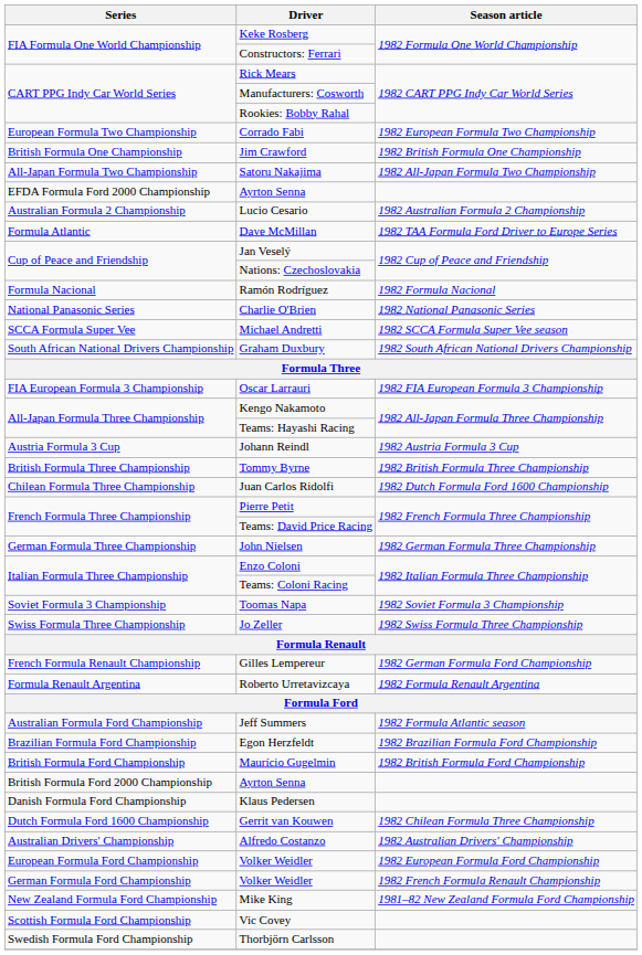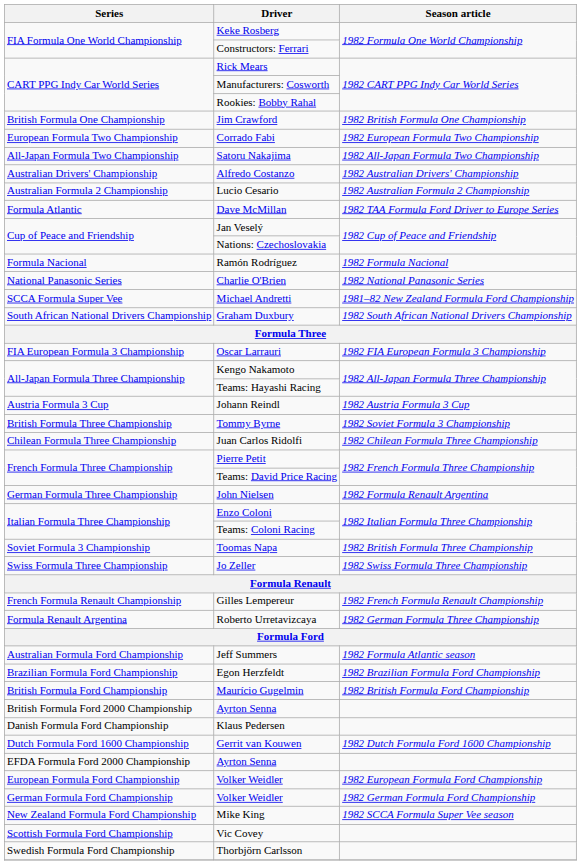 <table class="wikitable" style="font-size: 87%;">
 <tr>
 <th>Series</th>
 <th>Driver</th>
 <th>Season article</th>
 </tr>
 <tr>
 <td rowspan=2><a href='#'>FIA Formula One World Championship</a></td>
 <td> <a href='#'>Keke Rosberg</a></td>
 <td rowspan=2><em><a href='#'>1982 Formula One World Championship</a></em></td>
 </tr>
 <tr>
 <td>Constructors:  <a href='#'>Ferrari</a></td>
 </tr>
 <tr>
 <td rowspan=3><a href='#'>CART PPG Indy Car World Series</a></td>
 <td> <a href='#'>Rick Mears</a></td>
 <td rowspan=3><em><a href='#'>1982 CART PPG Indy Car World Series</a></em></td>
 </tr>
 <tr>
 <td>Manufacturers:  <a href='#'>Cosworth</a></td>
 </tr>
 <tr>
 <td>Rookies:  <a href='#'>Bobby Rahal</a></td>
 </tr>
 <tr>
+<td><a href='#'>British Formula One Championship</a></td>
+<td> <a href='#'>Jim Crawford</a></td>
+<td><em><a href='#'>1982 British Formula One Championship</a></em></td>
+</tr>
+<tr>
 <td><a href='#'>European Formula Two Championship</a></td>
 <td> <a href='#'>Corrado Fabi</a></td>
 <td><em><a href='#'>1982 European Formula Two Championship</a></em></td>
-</tr>
-<tr>
-<td><a href='#'>British Formula One Championship</a></td>
-<td> <a href='#'>Jim Crawford</a></td>
-<td><em><a href='#'>1982 British Formula One Championship</a></em></td>
 </tr>
 <tr>
 <td><a href='#'>All-Japan Formula Two Championship</a></td>
 <td> <a href='#'>Satoru Nakajima</a></td>
 <td><em><a href='#'>1982 All-Japan Formula Two Championship</a></em></td>
 </tr>
 <tr>
-<td>EFDA Formula Ford 2000 Championship</td>
-<td> <a href='#'>Ayrton Senna</a></td>
-<td></td>
+<td><a href='#'>Australian Drivers' Championship</a></td>
+<td> <a href='#'>Alfredo Costanzo</a></td>
+<td><em><a href='#'>1982 Australian Drivers' Championship</a></em></td>
 </tr>
 <tr>
 <td><a href='#'>Australian Formula 2 Championship</a></td>
 <td> Lucio Cesario</td>
 <td><em><a href='#'>1982 Australian Formula 2 Championship</a></em></td>
 </tr>
 <tr>
 <td><a href='#'>Formula Atlantic</a></td>
 <td> <a href='#'>Dave McMillan</a></td>
 <td><em><a href='#'>1982 TAA Formula Ford Driver to Europe Series</a></em></td>
 </tr>
 <tr>
 <td rowspan=2><a href='#'>Cup of Peace and Friendship</a></td>
 <td> Jan Veselý</td>
 <td rowspan=2><em><a href='#'>1982 Cup of Peace and Friendship</a></em></td>
 </tr>
 <tr>
 <td>Nations:  <a href='#'>Czechoslovakia</a></td>
 </tr>
 <tr>
 <td><a href='#'>Formula Nacional</a></td>
 <td> Ramón Rodríguez</td>
 <td><em><a href='#'>1982 Formula Nacional</a></em></td>
 </tr>
 <tr>
 <td><a href='#'>National Panasonic Series</a></td>
 <td> <a href='#'>Charlie O'Brien</a></td>
 <td><em><a href='#'>1982 National Panasonic Series</a></em></td>
 </tr>
 <tr>
 <td><a href='#'>SCCA Formula Super Vee</a></td>
 <td> <a href='#'>Michael Andretti</a></td>
-<td><em><a href='#'>1982 SCCA Formula Super Vee season</a></em></td>
+<td><em><a href='#'>1981–82 New Zealand Formula Ford Championship</a></em></td>
 </tr>
 <tr>
 <td><a href='#'>South African National Drivers Championship</a></td>
 <td> <a href='#'>Graham Duxbury</a></td>
 <td><em><a href='#'>1982 South African National Drivers Championship</a></em></td>
 </tr>
 <tr>
 <th colspan=3><a href='#'>Formula Three</a></th>
 </tr>
 <tr>
 <td><a href='#'>FIA European Formula 3 Championship</a></td>
 <td> <a href='#'>Oscar Larrauri</a></td>
 <td><em><a href='#'>1982 FIA European Formula 3 Championship</a></em></td>
 </tr>
 <tr>
 <td rowspan="2"><a href='#'>All-Japan Formula Three Championship</a></td>
 <td> Kengo Nakamoto</td>
 <td rowspan="2"><em><a href='#'>1982 All-Japan Formula Three Championship</a></em></td>
 </tr>
 <tr>
 <td>Teams:  Hayashi Racing</td>
 </tr>
 <tr>
 <td><a href='#'>Austria Formula 3 Cup</a></td>
 <td> Johann Reindl</td>
 <td><em><a href='#'>1982 Austria Formula 3 Cup</a></em></td>
 </tr>
 <tr>
 <td><a href='#'>British Formula Three Championship</a></td>
 <td> <a href='#'>Tommy Byrne</a></td>
-<td><em><a href='#'>1982 British Formula Three Championship</a></em></td>
+<td><em><a href='#'>1982 Soviet Formula 3 Championship</a></em></td>
 </tr>
 <tr>
 <td><a href='#'>Chilean Formula Three Championship</a></td>
 <td> Juan Carlos Ridolfi</td>
-<td><em><a href='#'>1982 Dutch Formula Ford 1600 Championship</a></em></td>
+<td><em><a href='#'>1982 Chilean Formula Three Championship</a></em></td>
 </tr>
 <tr>
 <td rowspan=2><a href='#'>French Formula Three Championship</a></td>
 <td> <a href='#'>Pierre Petit</a></td>
 <td rowspan=2><em><a href='#'>1982 French Formula Three Championship</a></em></td>
 </tr>
 <tr>
 <td>Teams:  <a href='#'>David Price Racing</a></td>
 </tr>
 <tr>
 <td><a href='#'>German Formula Three Championship</a></td>
 <td> <a href='#'>John Nielsen</a></td>
-<td><em><a href='#'>1982 German Formula Three Championship</a></em></td>
+<td><em><a href='#'>1982 Formula Renault Argentina</a></em></td>
 </tr>
 <tr>
 <td rowspan=2><a href='#'>Italian Formula Three Championship</a></td>
 <td> <a href='#'>Enzo Coloni</a></td>
 <td rowspan=2><em><a href='#'>1982 Italian Formula Three Championship</a></em></td>
 </tr>
 <tr>
 <td>Teams:  <a href='#'>Coloni Racing</a></td>
 </tr>
 <tr>
 <td><a href='#'>Soviet Formula 3 Championship</a></td>
 <td> <a href='#'>Toomas Napa</a></td>
-<td><em><a href='#'>1982 Soviet Formula 3 Championship</a></em></td>
+<td><em><a href='#'>1982 British Formula Three Championship</a></em></td>
 </tr>
 <tr>
 <td><a href='#'>Swiss Formula Three Championship</a></td>
 <td> <a href='#'>Jo Zeller</a></td>
 <td><em><a href='#'>1982 Swiss Formula Three Championship</a></em></td>
 </tr>
 <tr>
 <th colspan=3><a href='#'>Formula Renault</a></th>
 </tr>
 <tr>
 <td><a href='#'>French Formula Renault Championship</a></td>
 <td> Gilles Lempereur</td>
-<td><em><a href='#'>1982 German Formula Ford Championship</a></em></td>
+<td><em><a href='#'>1982 French Formula Renault Championship</a></em></td>
 </tr>
 <tr>
 <td><a href='#'>Formula Renault Argentina</a></td>
 <td> Roberto Urretavizcaya</td>
-<td><em><a href='#'>1982 Formula Renault Argentina</a></em></td>
+<td><em><a href='#'>1982 German Formula Three Championship</a></em></td>
 </tr>
 <tr>
 <th colspan=3><a href='#'>Formula Ford</a></th>
 </tr>
 <tr>
 <td><a href='#'>Australian Formula Ford Championship</a></td>
 <td> Jeff Summers</td>
 <td><em><a href='#'>1982 Formula Atlantic season</a></em></td>
 </tr>
 <tr>
 <td><a href='#'>Brazilian Formula Ford Championship</a></td>
 <td> Egon Herzfeldt</td>
 <td><em><a href='#'>1982 Brazilian Formula Ford Championship</a></em></td>
 </tr>
 <tr>
 <td><a href='#'>British Formula Ford Championship</a></td>
 <td> <a href='#'>Maurício Gugelmin</a></td>
 <td><em><a href='#'>1982 British Formula Ford Championship</a></em></td>
 </tr>
 <tr>
 <td>British Formula Ford 2000 Championship</td>
 <td> <a href='#'>Ayrton Senna</a></td>
 <td></td>
 </tr>
 <tr>
 <td>Danish Formula Ford Championship</td>
 <td> Klaus Pedersen</td>
 <td></td>
 </tr>
 <tr>
 <td><a href='#'>Dutch Formula Ford 1600 Championship</a></td>
 <td> <a href='#'>Gerrit van Kouwen</a></td>
-<td><em><a href='#'>1982 Chilean Formula Three Championship</a></em></td>
+<td><em><a href='#'>1982 Dutch Formula Ford 1600 Championship</a></em></td>
 </tr>
 <tr>
-<td><a href='#'>Australian Drivers' Championship</a></td>
-<td> <a href='#'>Alfredo Costanzo</a></td>
-<td><em><a href='#'>1982 Australian Drivers' Championship</a></em></td>
+<td>EFDA Formula Ford 2000 Championship</td>
+<td> <a href='#'>Ayrton Senna</a></td>
+<td></td>
 </tr>
 <tr>
 <td><a href='#'>European Formula Ford Championship</a></td>
 <td> <a href='#'>Volker Weidler</a></td>
 <td><em><a href='#'>1982 European Formula Ford Championship</a></em></td>
 </tr>
 <tr>
 <td><a href='#'>German Formula Ford Championship</a></td>
 <td> <a href='#'>Volker Weidler</a></td>
-<td><em><a href='#'>1982 French Formula Renault Championship</a></em></td>
+<td><em><a href='#'>1982 German Formula Ford Championship</a></em></td>
 </tr>
 <tr>
 <td><a href='#'>New Zealand Formula Ford Championship</a></td>
 <td> Mike King</td>
-<td><em><a href='#'>1981–82 New Zealand Formula Ford Championship</a></em></td>
+<td><em><a href='#'>1982 SCCA Formula Super Vee season</a></em></td>
 </tr>
 <tr>
 <td><a href='#'>Scottish Formula Ford Championship</a></td>
 <td> Vic Covey</td>
 <td></td>
 </tr>
 <tr>
 <td>Swedish Formula Ford Championship</td>
 <td> Thorbjörn Carlsson</td>
 <td></td>
 </tr>
 <tr>
 </tr>
 </table>
